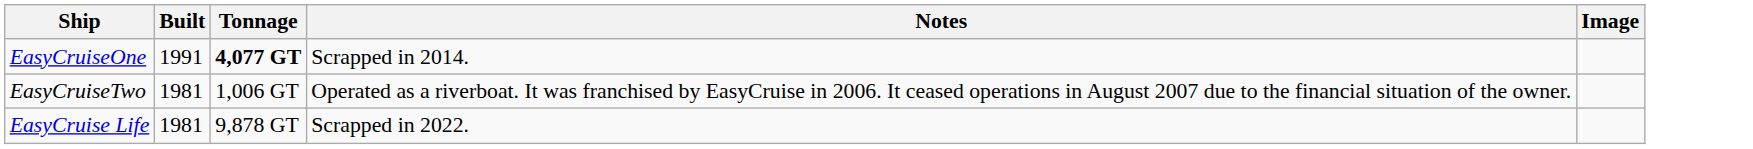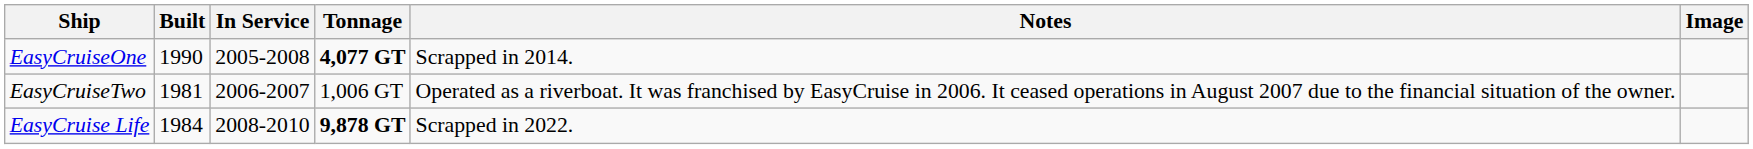 <table class="wikitable">
 <tr>
 <th>Ship</th>
 <th>Built</th>
+<th>In Service</th>
 <th>Tonnage</th>
 <th>Notes</th>
 <th>Image</th>
 </tr>
 <tr>
 <td><em><a href='#'>EasyCruiseOne</a></em></td>
-<td>1991</td>
+<td>1990</td>
+<td>2005-2008</td>
 <td><strong>4,077 GT</strong></td>
 <td>Scrapped in 2014.</td>
 <td></td>
 </tr>
 <tr>
 <td><em>EasyCruiseTwo</em></td>
 <td>1981</td>
+<td>2006-2007</td>
 <td>1,006 GT</td>
 <td>Operated as a riverboat. It was franchised by EasyCruise in 2006. It ceased operations in August 2007 due to the financial situation of the owner.</td>
 <td></td>
 </tr>
 <tr>
 <td><em><a href='#'>EasyCruise Life</a></em></td>
-<td>1981</td>
-<td>9,878 GT</td>
+<td>1984</td>
+<td>2008-2010</td>
+<td><strong>9,878 GT</strong></td>
 <td>Scrapped in 2022.</td>
 <td></td>
 </tr>
 </table>
